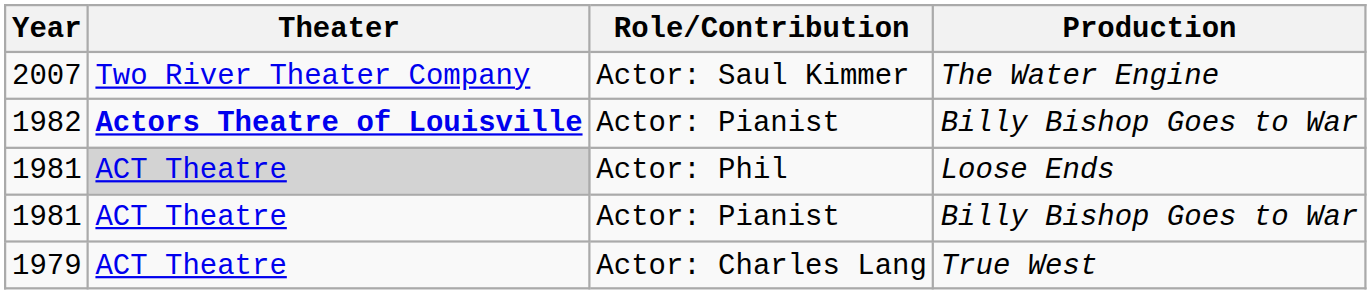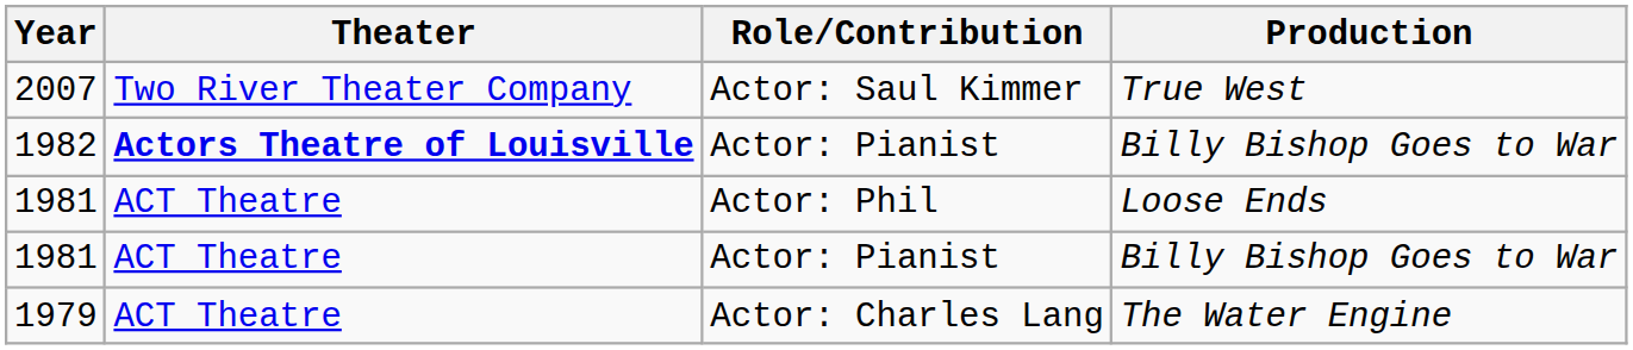 <table class="wikitable">
 <tr>
 <th>Year</th>
 <th>Theater</th>
 <th>Role/Contribution</th>
 <th>Production</th>
 </tr>
 <tr>
 <td>2007</td>
 <td><a href='#'>Two River Theater Company</a></td>
 <td>Actor: Saul Kimmer</td>
-<td><em>The Water Engine</em></td>
+<td><em>True West</em></td>
 </tr>
 <tr>
 <td>1982</td>
 <td><strong><a href='#'>Actors Theatre of Louisville</a></strong></td>
 <td>Actor: Pianist</td>
 <td><em>Billy Bishop Goes to War</em></td>
 </tr>
 <tr>
 <td>1981</td>
-<td style="background: lightgrey;"><a href='#'>ACT Theatre</a></td>
+<td><a href='#'>ACT Theatre</a></td>
 <td>Actor: Phil</td>
 <td><em>Loose Ends</em></td>
 </tr>
 <tr>
 <td>1981</td>
 <td><a href='#'>ACT Theatre</a></td>
 <td>Actor: Pianist</td>
 <td><em>Billy Bishop Goes to War</em></td>
 </tr>
 <tr>
 <td>1979</td>
 <td><a href='#'>ACT Theatre</a></td>
 <td>Actor: Charles Lang</td>
-<td><em>True West</em></td>
+<td><em>The Water Engine</em></td>
 </tr>
 </table>
